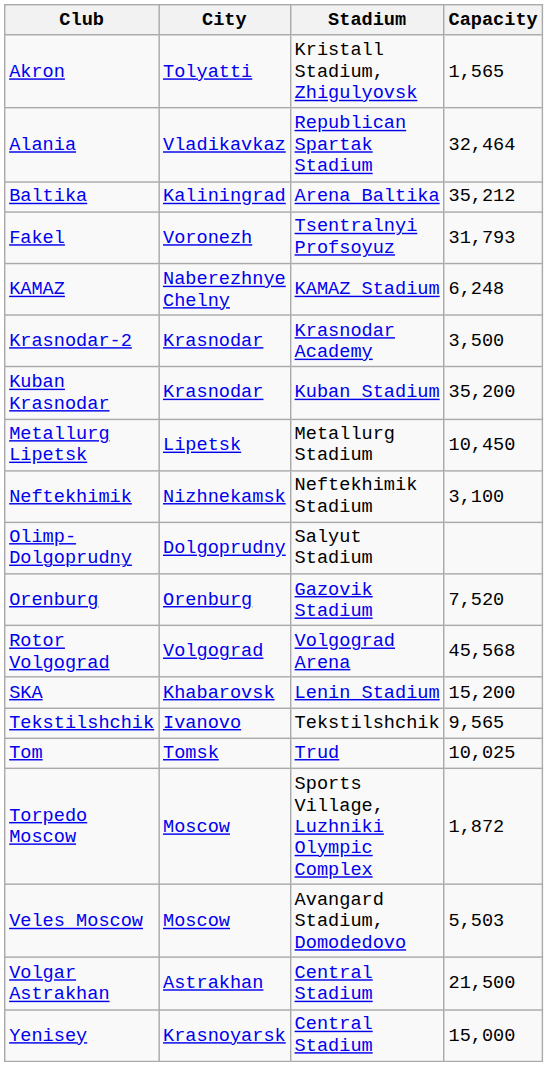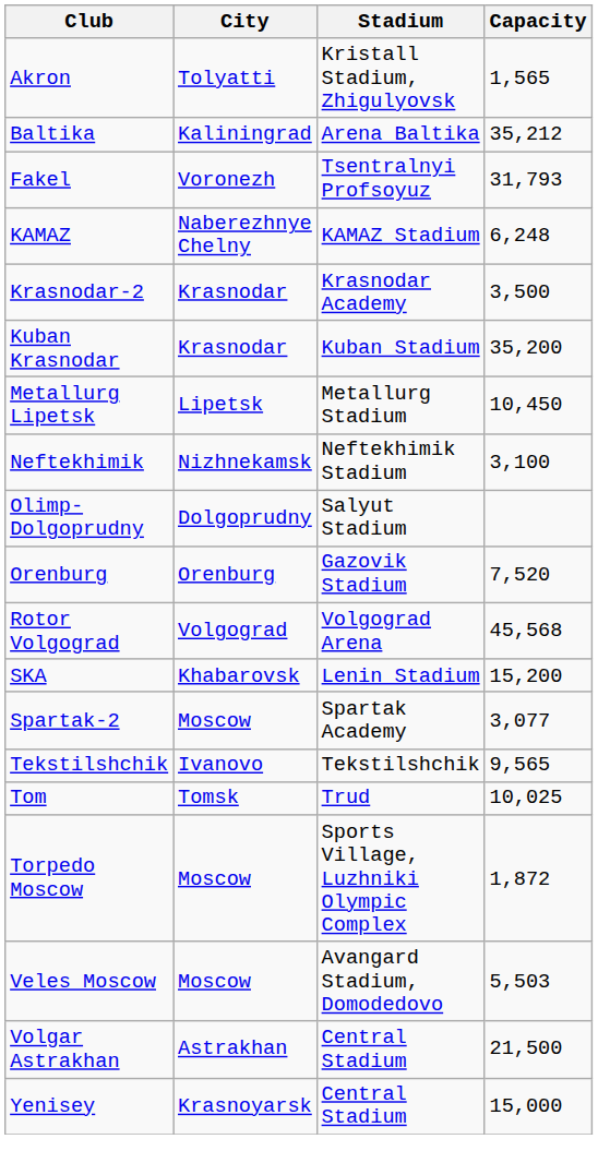 <table class="wikitable sortable" width="55%">
 <tr>
 <th>Club</th>
 <th>City</th>
 <th>Stadium</th>
 <th data-sort-type="number">Capacity</th>
 </tr>
 <tr>
 <td><a href='#'>Akron</a></td>
 <td><a href='#'>Tolyatti</a></td>
 <td>Kristall Stadium, <a href='#'>Zhigulyovsk</a></td>
 <td>1,565</td>
-</tr>
-<tr>
-<td><a href='#'>Alania</a></td>
-<td><a href='#'>Vladikavkaz</a></td>
-<td><a href='#'>Republican Spartak Stadium</a></td>
-<td>32,464</td>
 </tr>
 <tr>
 <td><a href='#'>Baltika</a></td>
 <td><a href='#'>Kaliningrad</a></td>
 <td><a href='#'>Arena Baltika</a></td>
 <td>35,212</td>
 </tr>
 <tr>
 <td><a href='#'>Fakel</a></td>
 <td><a href='#'>Voronezh</a></td>
 <td><a href='#'>Tsentralnyi Profsoyuz</a></td>
 <td>31,793</td>
 </tr>
 <tr>
 <td><a href='#'>KAMAZ</a></td>
 <td><a href='#'>Naberezhnye Chelny</a></td>
 <td><a href='#'>KAMAZ Stadium</a></td>
 <td>6,248</td>
 </tr>
 <tr>
 <td><a href='#'>Krasnodar-2</a></td>
 <td><a href='#'>Krasnodar</a></td>
 <td><a href='#'>Krasnodar Academy</a></td>
 <td>3,500</td>
 </tr>
 <tr>
 <td><a href='#'>Kuban Krasnodar</a></td>
 <td><a href='#'>Krasnodar</a></td>
 <td><a href='#'>Kuban Stadium</a></td>
 <td>35,200</td>
 </tr>
 <tr>
 <td><a href='#'>Metallurg Lipetsk</a></td>
 <td><a href='#'>Lipetsk</a></td>
 <td>Metallurg Stadium</td>
 <td>10,450</td>
 </tr>
 <tr>
 <td><a href='#'>Neftekhimik</a></td>
 <td><a href='#'>Nizhnekamsk</a></td>
 <td>Neftekhimik Stadium</td>
 <td>3,100</td>
 </tr>
 <tr>
 <td><a href='#'>Olimp-Dolgoprudny</a></td>
 <td><a href='#'>Dolgoprudny</a></td>
 <td>Salyut Stadium</td>
 <td></td>
 </tr>
 <tr>
 <td><a href='#'>Orenburg</a></td>
 <td><a href='#'>Orenburg</a></td>
 <td><a href='#'>Gazovik Stadium</a></td>
 <td>7,520</td>
 </tr>
 <tr>
 <td><a href='#'>Rotor Volgograd</a></td>
 <td><a href='#'>Volgograd</a></td>
 <td><a href='#'>Volgograd Arena</a></td>
 <td>45,568</td>
 </tr>
 <tr>
 <td><a href='#'>SKA</a></td>
 <td><a href='#'>Khabarovsk</a></td>
 <td><a href='#'>Lenin Stadium</a></td>
 <td>15,200</td>
 </tr>
 <tr>
+<td><a href='#'>Spartak-2</a></td>
+<td><a href='#'>Moscow</a></td>
+<td>Spartak Academy</td>
+<td>3,077</td>
+</tr>
+<tr>
 <td><a href='#'>Tekstilshchik</a></td>
 <td><a href='#'>Ivanovo</a></td>
 <td>Tekstilshchik</td>
 <td>9,565</td>
 </tr>
 <tr>
 <td><a href='#'>Tom</a></td>
 <td><a href='#'>Tomsk</a></td>
 <td><a href='#'>Trud</a></td>
 <td>10,025</td>
 </tr>
 <tr>
 <td><a href='#'>Torpedo Moscow</a></td>
 <td><a href='#'>Moscow</a></td>
 <td>Sports Village, <a href='#'>Luzhniki Olympic Complex</a></td>
 <td>1,872</td>
 </tr>
 <tr>
 <td><a href='#'>Veles Moscow</a></td>
 <td><a href='#'>Moscow</a></td>
 <td>Avangard Stadium, <a href='#'>Domodedovo</a></td>
 <td>5,503</td>
 </tr>
 <tr>
 <td><a href='#'>Volgar Astrakhan</a></td>
 <td><a href='#'>Astrakhan</a></td>
 <td><a href='#'>Central Stadium</a></td>
 <td>21,500</td>
 </tr>
 <tr>
 <td><a href='#'>Yenisey</a></td>
 <td><a href='#'>Krasnoyarsk</a></td>
 <td><a href='#'>Central Stadium</a></td>
 <td>15,000</td>
 </tr>
 </table>
